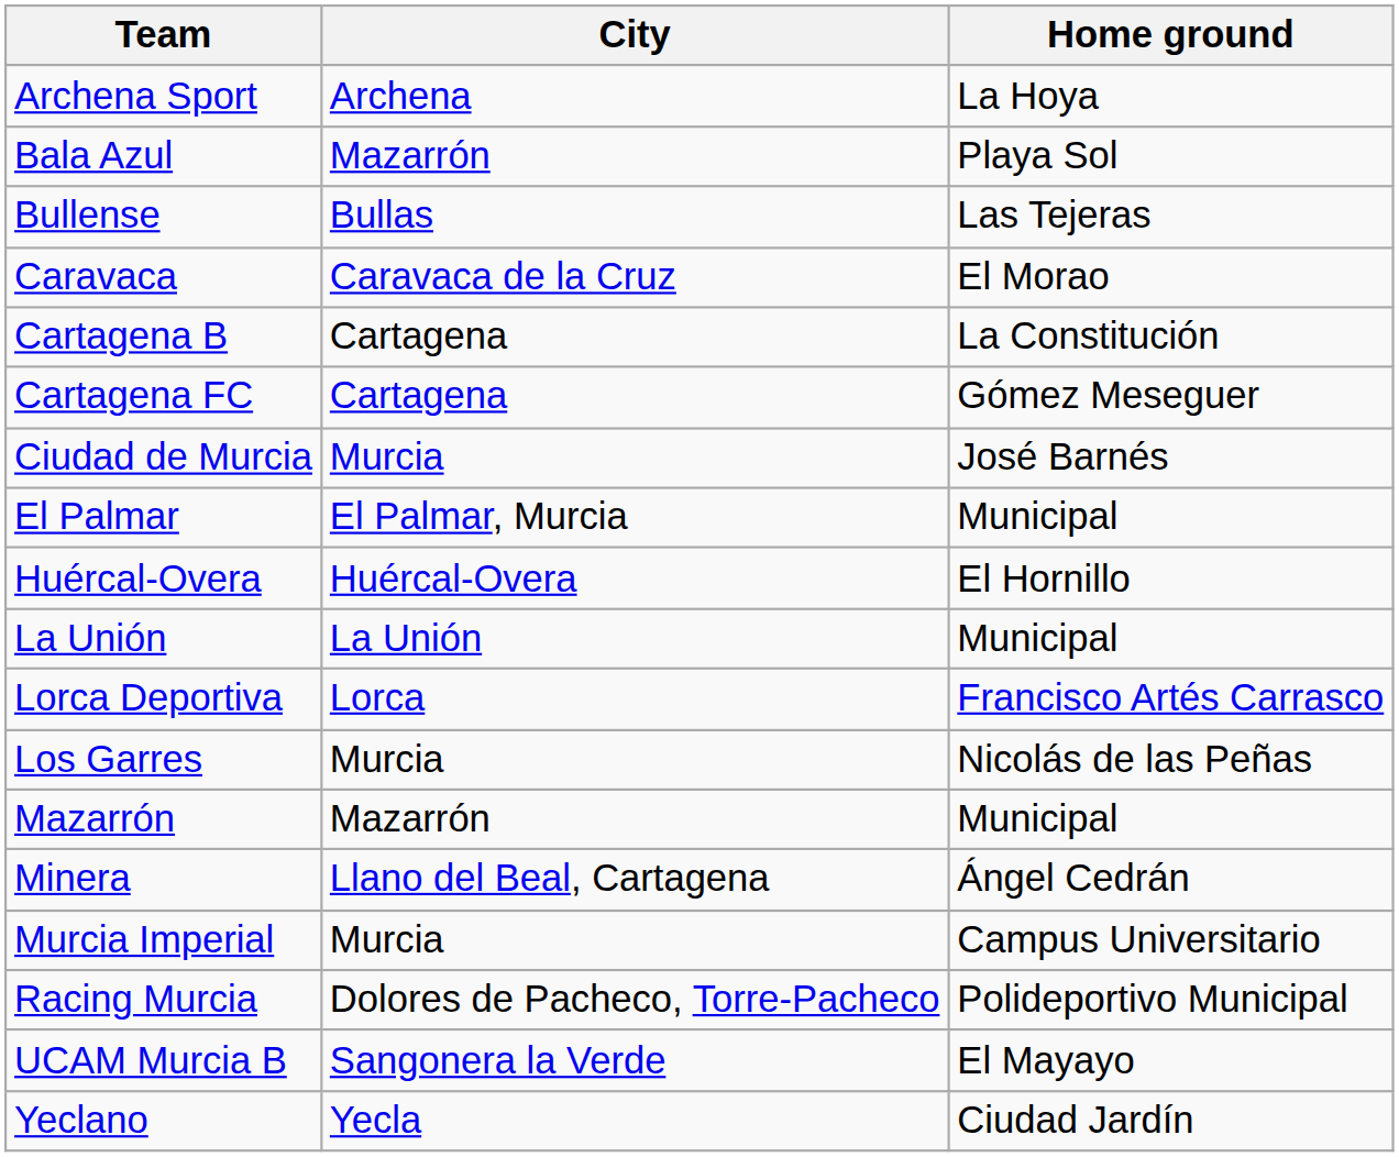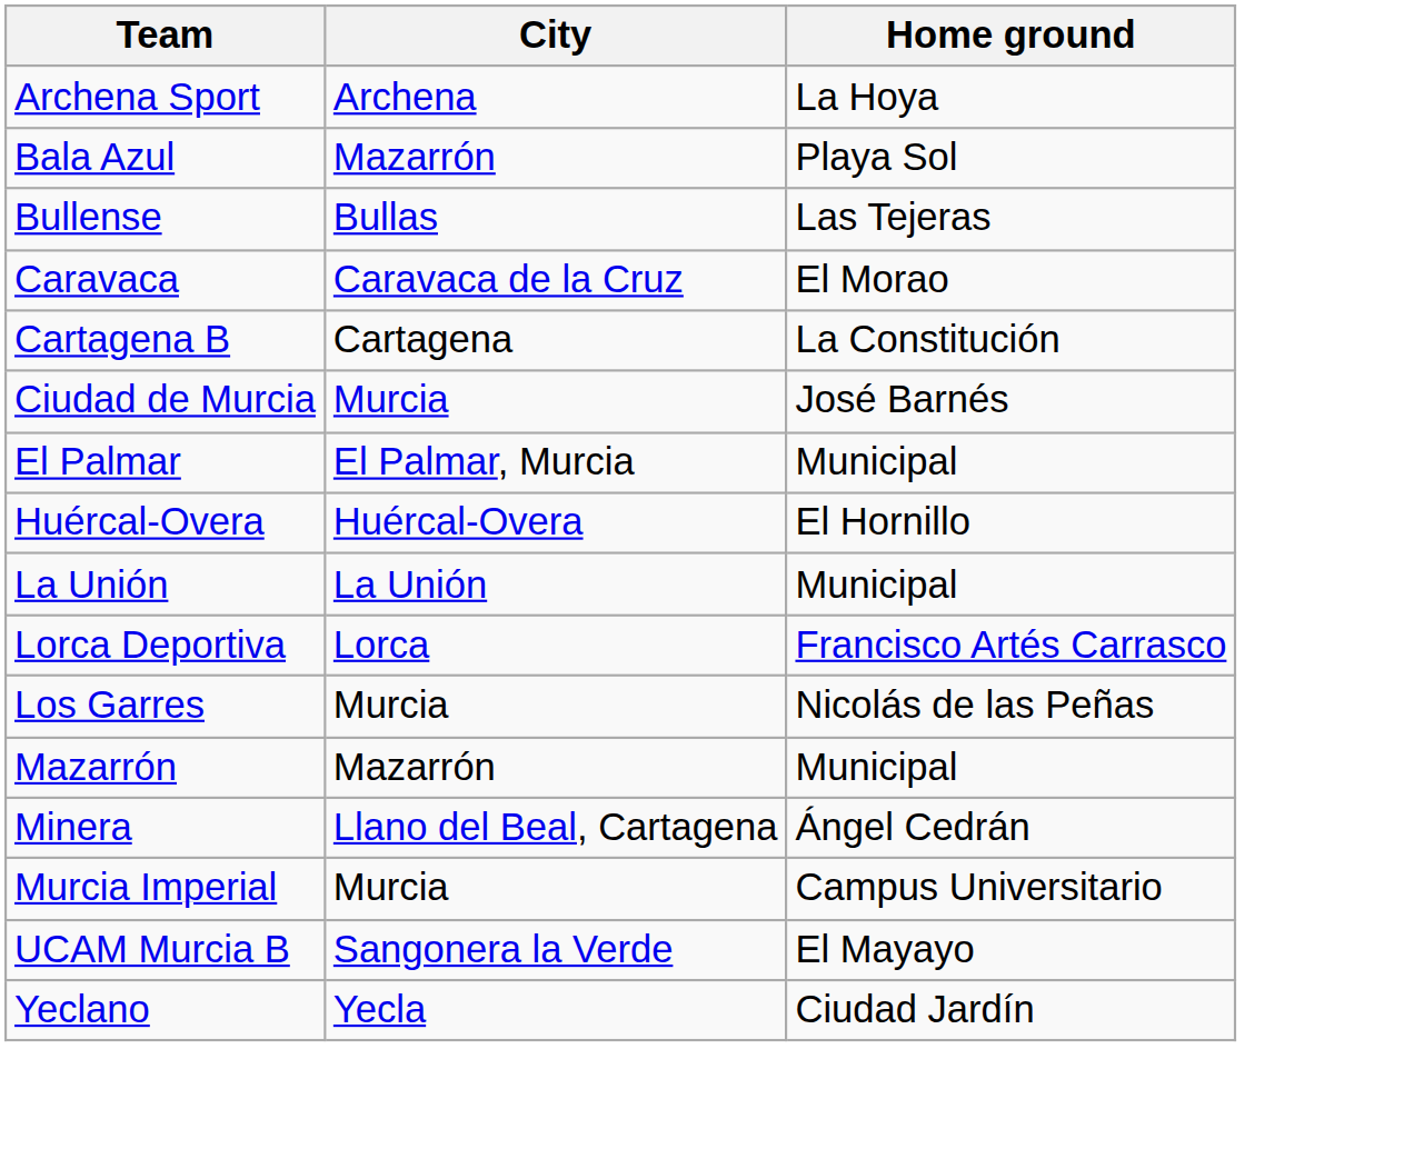 <table class="wikitable sortable">
 <tr>
 <th>Team</th>
 <th>City</th>
 <th>Home ground</th>
 </tr>
 <tr>
 <td><a href='#'>Archena Sport</a></td>
 <td><a href='#'>Archena</a></td>
 <td>La Hoya</td>
 </tr>
 <tr>
 <td><a href='#'>Bala Azul</a></td>
 <td><a href='#'>Mazarrón</a></td>
 <td>Playa Sol</td>
 </tr>
 <tr>
 <td><a href='#'>Bullense</a></td>
 <td><a href='#'>Bullas</a></td>
 <td>Las Tejeras</td>
 </tr>
 <tr>
 <td><a href='#'>Caravaca</a></td>
 <td><a href='#'>Caravaca de la Cruz</a></td>
 <td>El Morao</td>
 </tr>
 <tr>
 <td><a href='#'>Cartagena B</a></td>
 <td>Cartagena</td>
 <td>La Constitución</td>
-</tr>
-<tr>
-<td><a href='#'>Cartagena FC</a></td>
-<td><a href='#'>Cartagena</a></td>
-<td>Gómez Meseguer</td>
 </tr>
 <tr>
 <td><a href='#'>Ciudad de Murcia</a></td>
 <td><a href='#'>Murcia</a></td>
 <td>José Barnés</td>
 </tr>
 <tr>
 <td><a href='#'>El Palmar</a></td>
 <td><a href='#'>El Palmar</a>, Murcia</td>
 <td>Municipal</td>
 </tr>
 <tr>
 <td><a href='#'>Huércal-Overa</a></td>
 <td><a href='#'>Huércal-Overa</a> </td>
 <td>El Hornillo</td>
 </tr>
 <tr>
 <td><a href='#'>La Unión</a></td>
 <td><a href='#'>La Unión</a></td>
 <td>Municipal</td>
 </tr>
 <tr>
 <td><a href='#'>Lorca Deportiva</a></td>
 <td><a href='#'>Lorca</a></td>
 <td><a href='#'>Francisco Artés Carrasco</a></td>
 </tr>
 <tr>
 <td><a href='#'>Los Garres</a></td>
 <td>Murcia</td>
 <td>Nicolás de las Peñas</td>
 </tr>
 <tr>
 <td><a href='#'>Mazarrón</a></td>
 <td>Mazarrón</td>
 <td>Municipal</td>
 </tr>
 <tr>
 <td><a href='#'>Minera</a></td>
 <td><a href='#'>Llano del Beal</a>, Cartagena</td>
 <td>Ángel Cedrán</td>
 </tr>
 <tr>
 <td><a href='#'>Murcia Imperial</a></td>
 <td>Murcia</td>
 <td>Campus Universitario</td>
 </tr>
 <tr>
-<td><a href='#'>Racing Murcia</a></td>
-<td>Dolores de Pacheco, <a href='#'>Torre-Pacheco</a></td>
-<td>Polideportivo Municipal</td>
-</tr>
-<tr>
 <td><a href='#'>UCAM Murcia B</a></td>
 <td><a href='#'>Sangonera la Verde</a></td>
 <td>El Mayayo</td>
 </tr>
 <tr>
 <td><a href='#'>Yeclano</a></td>
 <td><a href='#'>Yecla</a></td>
 <td>Ciudad Jardín</td>
 </tr>
 </table>
